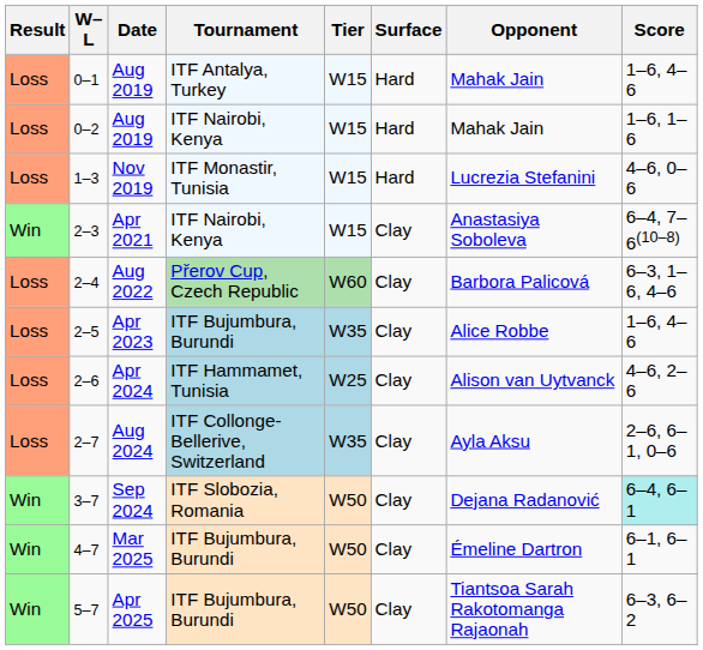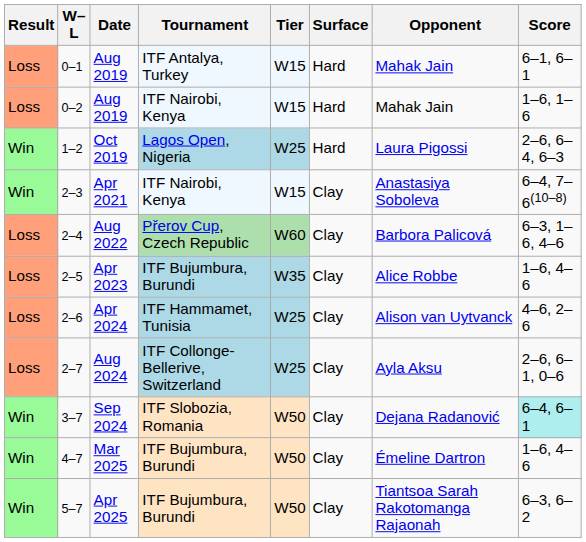 <table class="sortable wikitable">
 <tr>
 <th>Result</th>
 <th class="unsortable">W–L</th>
 <th>Date</th>
 <th>Tournament</th>
 <th>Tier</th>
 <th>Surface</th>
 <th>Opponent</th>
 <th class="unsortable">Score</th>
 </tr>
 <tr>
 <td style="background:#ffa07a;">Loss</td>
 <td><small>0–1</small></td>
 <td><a href='#'>Aug 2019</a></td>
 <td style="background:#f0f8ff;">ITF Antalya, Turkey</td>
 <td style="background:#f0f8ff;">W15</td>
 <td>Hard</td>
 <td> <a href='#'>Mahak Jain</a></td>
-<td>1–6, 4–6</td>
+<td>6–1, 6–1</td>
 </tr>
 <tr>
 <td style="background:#ffa07a;">Loss</td>
 <td><small>0–2</small></td>
 <td><a href='#'>Aug 2019</a></td>
 <td style="background:#f0f8ff;">ITF Nairobi, Kenya</td>
 <td style="background:#f0f8ff;">W15</td>
 <td>Hard</td>
 <td> Mahak Jain</td>
 <td>1–6, 1–6</td>
 </tr>
 <tr>
-<td style="background:#ffa07a;">Loss</td>
-<td><small>1–3</small></td>
-<td><a href='#'>Nov 2019</a></td>
-<td style="background:#f0f8ff;">ITF Monastir, Tunisia</td>
-<td style="background:#f0f8ff;">W15</td>
+<td style="background:#98fb98;">Win</td>
+<td><small>1–2</small></td>
+<td><a href='#'>Oct 2019</a></td>
+<td style="background:lightblue;"><a href='#'>Lagos Open</a>, Nigeria</td>
+<td style="background:lightblue;">W25</td>
 <td>Hard</td>
-<td> <a href='#'>Lucrezia Stefanini</a></td>
-<td>4–6, 0–6</td>
+<td> <a href='#'>Laura Pigossi</a></td>
+<td>2–6, 6–4, 6–3</td>
 </tr>
 <tr>
 <td style="background:#98fb98;">Win</td>
 <td><small>2–3</small></td>
 <td><a href='#'>Apr 2021</a></td>
 <td style="background:#f0f8ff;">ITF Nairobi, Kenya</td>
 <td style="background:#f0f8ff;">W15</td>
 <td>Clay</td>
 <td> <a href='#'>Anastasiya Soboleva</a></td>
 <td>6–4, 7–6<sup>(10–8)</sup></td>
 </tr>
 <tr>
 <td style="background:#ffa07a;">Loss</td>
 <td><small>2–4</small></td>
 <td><a href='#'>Aug 2022</a></td>
 <td style="background:#addfad;"><a href='#'>Přerov Cup</a>, Czech Republic</td>
 <td style="background:#addfad;">W60</td>
 <td>Clay</td>
 <td> <a href='#'>Barbora Palicová</a></td>
 <td>6–3, 1–6, 4–6</td>
 </tr>
 <tr>
 <td style="background:#ffa07a;">Loss</td>
 <td><small>2–5</small></td>
 <td><a href='#'>Apr 2023</a></td>
 <td style="background:lightblue;">ITF Bujumbura, Burundi</td>
 <td style="background:lightblue;">W35</td>
 <td>Clay</td>
 <td> <a href='#'>Alice Robbe</a></td>
 <td>1–6, 4–6</td>
 </tr>
 <tr>
 <td style="background:#ffa07a;">Loss</td>
 <td><small>2–6</small></td>
 <td><a href='#'>Apr 2024</a></td>
 <td style="background:lightblue;">ITF Hammamet, Tunisia</td>
 <td style="background:lightblue;">W25</td>
 <td>Clay</td>
 <td> <a href='#'>Alison van Uytvanck</a></td>
 <td>4–6, 2–6</td>
 </tr>
 <tr>
 <td style="background:#ffa07a;">Loss</td>
 <td><small>2–7</small></td>
 <td><a href='#'>Aug 2024</a></td>
 <td style="background:lightblue;">ITF Collonge-Bellerive, Switzerland</td>
-<td style="background:lightblue;">W35</td>
+<td style="background:lightblue;">W25</td>
 <td>Clay</td>
 <td> <a href='#'>Ayla Aksu</a></td>
 <td>2–6, 6–1, 0–6</td>
 </tr>
 <tr>
 <td style="background:#98fb98;">Win</td>
 <td><small>3–7</small></td>
 <td><a href='#'>Sep 2024</a></td>
 <td style="background:#ffe4c4;">ITF Slobozia, Romania</td>
 <td style="background:#ffe4c4;">W50</td>
 <td>Clay</td>
 <td> <a href='#'>Dejana Radanović</a></td>
 <td style="background: paleturquoise;">6–4, 6–1</td>
 </tr>
 <tr>
 <td style="background:#98fb98;">Win</td>
 <td><small>4–7</small></td>
 <td><a href='#'>Mar 2025</a></td>
 <td style="background:#ffe4c4;">ITF Bujumbura, Burundi</td>
 <td style="background:#ffe4c4;">W50</td>
 <td>Clay</td>
 <td> <a href='#'>Émeline Dartron</a></td>
-<td>6–1, 6–1</td>
+<td>1–6, 4–6</td>
 </tr>
 <tr>
 <td style="background:#98fb98;">Win</td>
 <td><small>5–7</small></td>
 <td><a href='#'>Apr 2025</a></td>
 <td style="background:#ffe4c4;">ITF Bujumbura, Burundi</td>
 <td style="background:#ffe4c4;">W50</td>
 <td>Clay</td>
 <td> <a href='#'>Tiantsoa Sarah Rakotomanga Rajaonah</a></td>
 <td>6–3, 6–2</td>
 </tr>
 </table>
